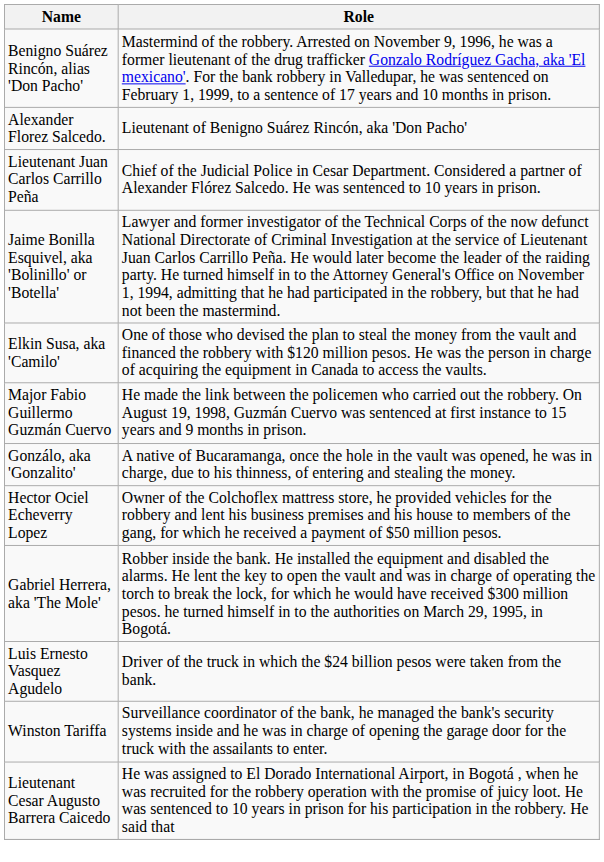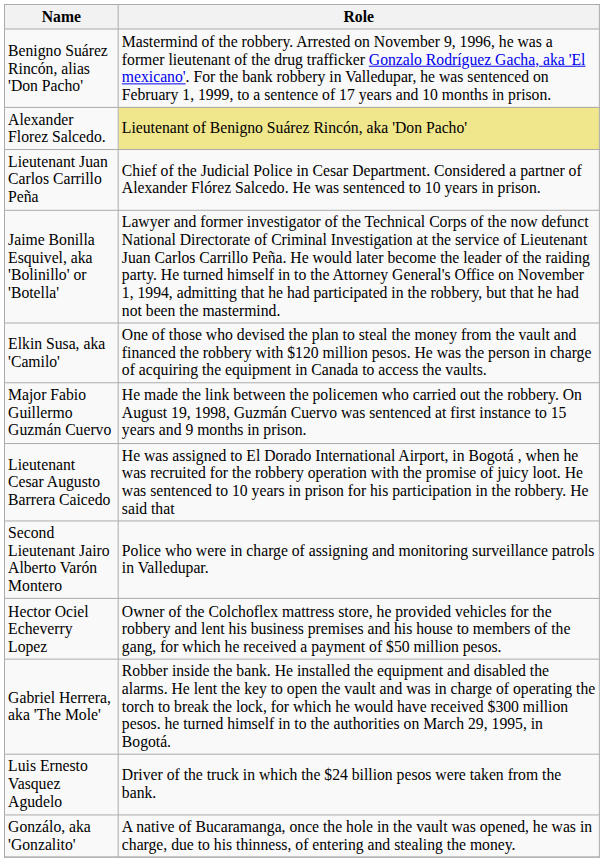 <table class="wikitable">
 <tr>
 <th>Name</th>
 <th>Role</th>
 </tr>
 <tr>
 <td>Benigno Suárez Rincón, alias 'Don Pacho'</td>
 <td>Mastermind of the robbery. Arrested on November 9, 1996, he was a former lieutenant of the drug trafficker <a href='#'>Gonzalo Rodríguez Gacha, aka 'El mexicano'</a>. For the bank robbery in Valledupar, he was sentenced on February 1, 1999, to a sentence of 17 years and 10 months in prison.</td>
 </tr>
 <tr>
 <td>Alexander Florez Salcedo.</td>
-<td>Lieutenant of Benigno Suárez Rincón, aka 'Don Pacho'</td>
+<td style="background: khaki;">Lieutenant of Benigno Suárez Rincón, aka 'Don Pacho'</td>
 </tr>
 <tr>
 <td>Lieutenant Juan Carlos Carrillo Peña</td>
 <td>Chief of the Judicial Police in Cesar Department. Considered a partner of Alexander Flórez Salcedo. He was sentenced to 10 years in prison.</td>
 </tr>
 <tr>
 <td>Jaime Bonilla Esquivel, aka 'Bolinillo' or 'Botella'</td>
 <td>Lawyer and former investigator of the Technical Corps of the now defunct National Directorate of Criminal Investigation at the service of Lieutenant Juan Carlos Carrillo Peña. He would later become the leader of the raiding party. He turned himself in to the Attorney General's Office on November 1, 1994, admitting that he had participated in the robbery, but that he had not been the mastermind.</td>
 </tr>
 <tr>
 <td>Elkin Susa, aka 'Camilo'</td>
 <td>One of those who devised the plan to steal the money from the vault and financed the robbery with $120 million pesos. He was the person in charge of acquiring the equipment in Canada to access the vaults.</td>
 </tr>
 <tr>
 <td>Major Fabio Guillermo Guzmán Cuervo</td>
 <td>He made the link between the policemen who carried out the robbery. On August 19, 1998, Guzmán Cuervo was sentenced at first instance to 15 years and 9 months in prison.</td>
 </tr>
 <tr>
-<td>Gonzálo, aka 'Gonzalito'</td>
-<td>A native of Bucaramanga, once the hole in the vault was opened, he was in charge, due to his thinness, of entering and stealing the money.</td>
+<td>Lieutenant Cesar Augusto Barrera Caicedo</td>
+<td>He was assigned to El Dorado International Airport, in Bogotá , when he was recruited for the robbery operation with the promise of juicy loot. He was sentenced to 10 years in prison for his participation in the robbery. He said that <br></td>
+</tr>
+<tr>
+<td>Second Lieutenant Jairo Alberto Varón Montero</td>
+<td>Police who were in charge of assigning and monitoring surveillance patrols in Valledupar.</td>
 </tr>
 <tr>
 <td>Hector Ociel Echeverry Lopez</td>
 <td>Owner of the Colchoflex mattress store, he provided vehicles for the robbery and lent his business premises and his house to members of the gang, for which he received a payment of $50 million pesos.</td>
 </tr>
 <tr>
 <td>Gabriel Herrera, aka 'The Mole'</td>
 <td>Robber inside the bank. He installed the equipment and disabled the alarms. He lent the key to open the vault and was in charge of operating the torch to break the lock, for which he would have received $300 million pesos. he turned himself in to the authorities on March 29, 1995, in Bogotá.</td>
 </tr>
 <tr>
 <td>Luis Ernesto Vasquez Agudelo</td>
 <td>Driver of the truck in which the $24 billion pesos were taken from the bank.</td>
 </tr>
 <tr>
-<td>Winston Tariffa</td>
-<td>Surveillance coordinator of the bank, he managed the bank's security systems inside and he was in charge of opening the garage door for the truck with the assailants to enter.</td>
-</tr>
-<tr>
-<td>Lieutenant Cesar Augusto Barrera Caicedo</td>
-<td>He was assigned to El Dorado International Airport, in Bogotá , when he was recruited for the robbery operation with the promise of juicy loot. He was sentenced to 10 years in prison for his participation in the robbery. He said that <br></td>
+<td>Gonzálo, aka 'Gonzalito'</td>
+<td>A native of Bucaramanga, once the hole in the vault was opened, he was in charge, due to his thinness, of entering and stealing the money.</td>
 </tr>
 <tr>
 </tr>
 </table>
